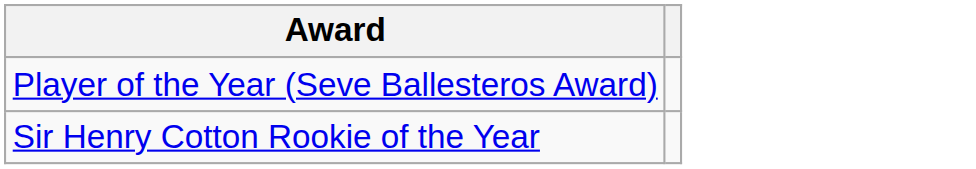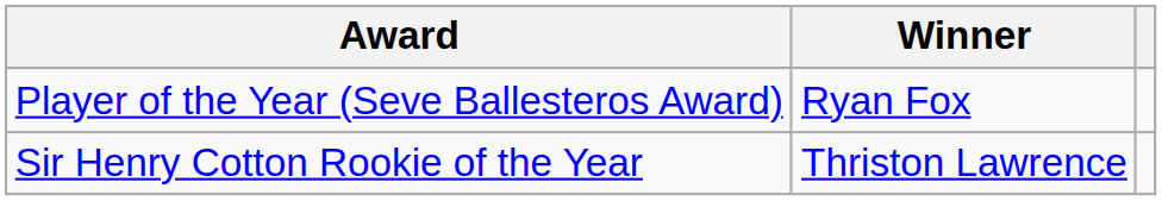 <table class="wikitable">
 <tr>
 <th>Award</th>
+<th>Winner</th>
 <th></th>
 </tr>
 <tr>
 <td><a href='#'>Player of the Year (Seve Ballesteros Award)</a></td>
+<td> <a href='#'>Ryan Fox</a></td>
 <td></td>
 </tr>
 <tr>
 <td><a href='#'>Sir Henry Cotton Rookie of the Year</a></td>
+<td> <a href='#'>Thriston Lawrence</a></td>
 <td></td>
 </tr>
 </table>
